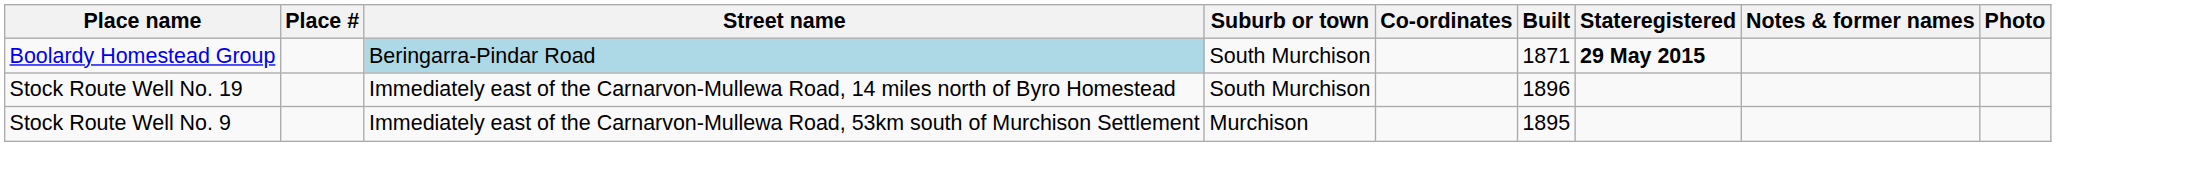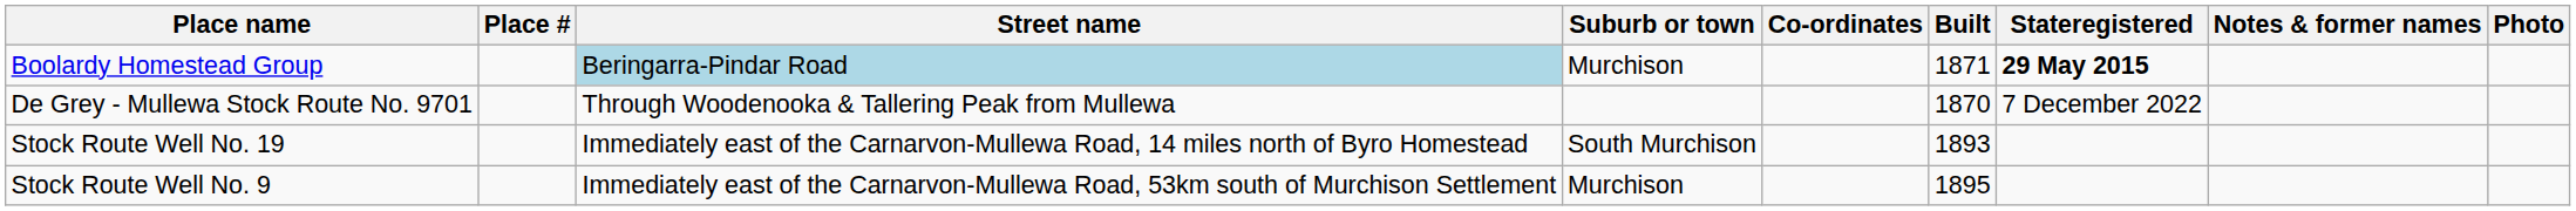 <table class="wikitable sortable">
 <tr>
 <th>Place name</th>
 <th>Place #</th>
 <th>Street name</th>
 <th>Suburb or town</th>
 <th>Co-ordinates</th>
 <th>Built</th>
 <th>Stateregistered</th>
 <th class="unsortable">Notes & former names</th>
 <th class="unsortable">Photo</th>
 </tr>
 <tr>
 <td><a href='#'>Boolardy Homestead Group</a></td>
 <td></td>
 <td style="background: lightblue;">Beringarra-Pindar Road</td>
-<td>South Murchison</td>
+<td>Murchison</td>
 <td></td>
 <td>1871</td>
 <td><strong>29 May 2015</strong></td>
+<td></td>
+<td></td>
+</tr>
+<tr>
+<td>De Grey - Mullewa Stock Route No. 9701</td>
+<td></td>
+<td>Through Woodenooka & Tallering Peak from Mullewa</td>
+<td></td>
+<td></td>
+<td>1870</td>
+<td>7 December 2022</td>
 <td></td>
 <td></td>
 </tr>
 <tr>
 <td>Stock Route Well No. 19</td>
 <td></td>
 <td>Immediately east of the Carnarvon-Mullewa Road, 14 miles north of Byro Homestead</td>
 <td>South Murchison</td>
 <td></td>
-<td>1896</td>
+<td>1893</td>
 <td></td>
 <td></td>
 <td></td>
 </tr>
 <tr>
 <td>Stock Route Well No. 9</td>
 <td></td>
 <td>Immediately east of the Carnarvon-Mullewa Road, 53km south of Murchison Settlement</td>
 <td>Murchison</td>
 <td></td>
 <td>1895</td>
 <td></td>
 <td></td>
 <td></td>
 </tr>
 </table>
